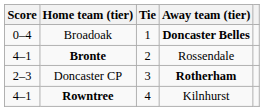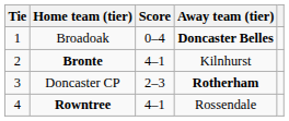 <table class="wikitable" style="text-align:center; font-size:85%">
 <tr>
+<th>Tie</th>
+<th>Home team (tier)</th>
 <th>Score</th>
-<th>Home team (tier)</th>
-<th>Tie</th>
 <th>Away team (tier)</th>
 <th></th>
 </tr>
 <tr>
+<td align="center">1</td>
+<td>Broadoak</td>
 <td align="center">0–4</td>
-<td>Broadoak</td>
-<td align="center">1</td>
 <td><strong>Doncaster Belles</strong></td>
 <td></td>
 </tr>
 <tr>
+<td align="center">2</td>
+<td><strong>Bronte</strong></td>
 <td align="center">4–1</td>
-<td><strong>Bronte</strong></td>
-<td align="center">2</td>
-<td>Rossendale</td>
+<td>Kilnhurst</td>
 <td></td>
 </tr>
 <tr>
+<td align="center">3</td>
+<td>Doncaster CP</td>
 <td align="center">2–3</td>
-<td>Doncaster CP</td>
-<td align="center">3</td>
 <td><strong>Rotherham</strong></td>
 <td></td>
 </tr>
 <tr>
+<td align="center">4</td>
+<td><strong>Rowntree</strong></td>
 <td align="center">4–1</td>
-<td><strong>Rowntree</strong></td>
-<td align="center">4</td>
-<td>Kilnhurst</td>
+<td>Rossendale</td>
 <td></td>
 </tr>
 </table>
